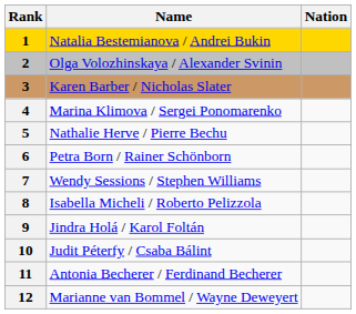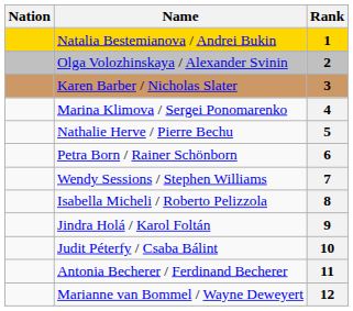 <table class="wikitable">
 <tr>
+<th>Nation</th>
+<th>Name</th>
 <th>Rank</th>
-<th>Name</th>
-<th>Nation</th>
 </tr>
 <tr bgcolor="gold">
+<td></td>
+<td><a href='#'>Natalia Bestemianova</a> / <a href='#'>Andrei Bukin</a></td>
 <td align="center"><strong>1</strong></td>
-<td><a href='#'>Natalia Bestemianova</a> / <a href='#'>Andrei Bukin</a></td>
-<td></td>
 </tr>
 <tr bgcolor="silver">
+<td></td>
+<td><a href='#'>Olga Volozhinskaya</a> / <a href='#'>Alexander Svinin</a></td>
 <td align="center"><strong>2</strong></td>
-<td><a href='#'>Olga Volozhinskaya</a> / <a href='#'>Alexander Svinin</a></td>
-<td></td>
 </tr>
 <tr bgcolor="cc9966">
+<td></td>
+<td><a href='#'>Karen Barber</a> / <a href='#'>Nicholas Slater</a></td>
 <td align="center"><strong>3</strong></td>
-<td><a href='#'>Karen Barber</a> / <a href='#'>Nicholas Slater</a></td>
-<td></td>
 </tr>
 <tr>
+<td></td>
+<td><a href='#'>Marina Klimova</a> / <a href='#'>Sergei Ponomarenko</a></td>
 <th>4</th>
-<td><a href='#'>Marina Klimova</a> / <a href='#'>Sergei Ponomarenko</a></td>
-<td></td>
 </tr>
 <tr>
+<td></td>
+<td><a href='#'>Nathalie Herve</a> / <a href='#'>Pierre Bechu</a></td>
 <th>5</th>
-<td><a href='#'>Nathalie Herve</a> / <a href='#'>Pierre Bechu</a></td>
-<td></td>
 </tr>
 <tr>
+<td></td>
+<td><a href='#'>Petra Born</a> / <a href='#'>Rainer Schönborn</a></td>
 <th>6</th>
-<td><a href='#'>Petra Born</a> / <a href='#'>Rainer Schönborn</a></td>
-<td></td>
 </tr>
 <tr>
+<td></td>
+<td><a href='#'>Wendy Sessions</a> / <a href='#'>Stephen Williams</a></td>
 <th>7</th>
-<td><a href='#'>Wendy Sessions</a> / <a href='#'>Stephen Williams</a></td>
-<td></td>
 </tr>
 <tr>
+<td></td>
+<td><a href='#'>Isabella Micheli</a> / <a href='#'>Roberto Pelizzola</a></td>
 <th>8</th>
-<td><a href='#'>Isabella Micheli</a> / <a href='#'>Roberto Pelizzola</a></td>
-<td></td>
 </tr>
 <tr>
+<td></td>
+<td><a href='#'>Jindra Holá</a> / <a href='#'>Karol Foltán</a></td>
 <th>9</th>
-<td><a href='#'>Jindra Holá</a> / <a href='#'>Karol Foltán</a></td>
-<td></td>
 </tr>
 <tr>
+<td></td>
+<td><a href='#'>Judit Péterfy</a> / <a href='#'>Csaba Bálint</a></td>
 <th>10</th>
-<td><a href='#'>Judit Péterfy</a> / <a href='#'>Csaba Bálint</a></td>
-<td></td>
 </tr>
 <tr>
+<td></td>
+<td><a href='#'>Antonia Becherer</a> / <a href='#'>Ferdinand Becherer</a></td>
 <th>11</th>
-<td><a href='#'>Antonia Becherer</a> / <a href='#'>Ferdinand Becherer</a></td>
-<td></td>
 </tr>
 <tr>
+<td></td>
+<td><a href='#'>Marianne van Bommel</a> / <a href='#'>Wayne Deweyert</a></td>
 <th>12</th>
-<td><a href='#'>Marianne van Bommel</a> / <a href='#'>Wayne Deweyert</a></td>
-<td></td>
 </tr>
 </table>
